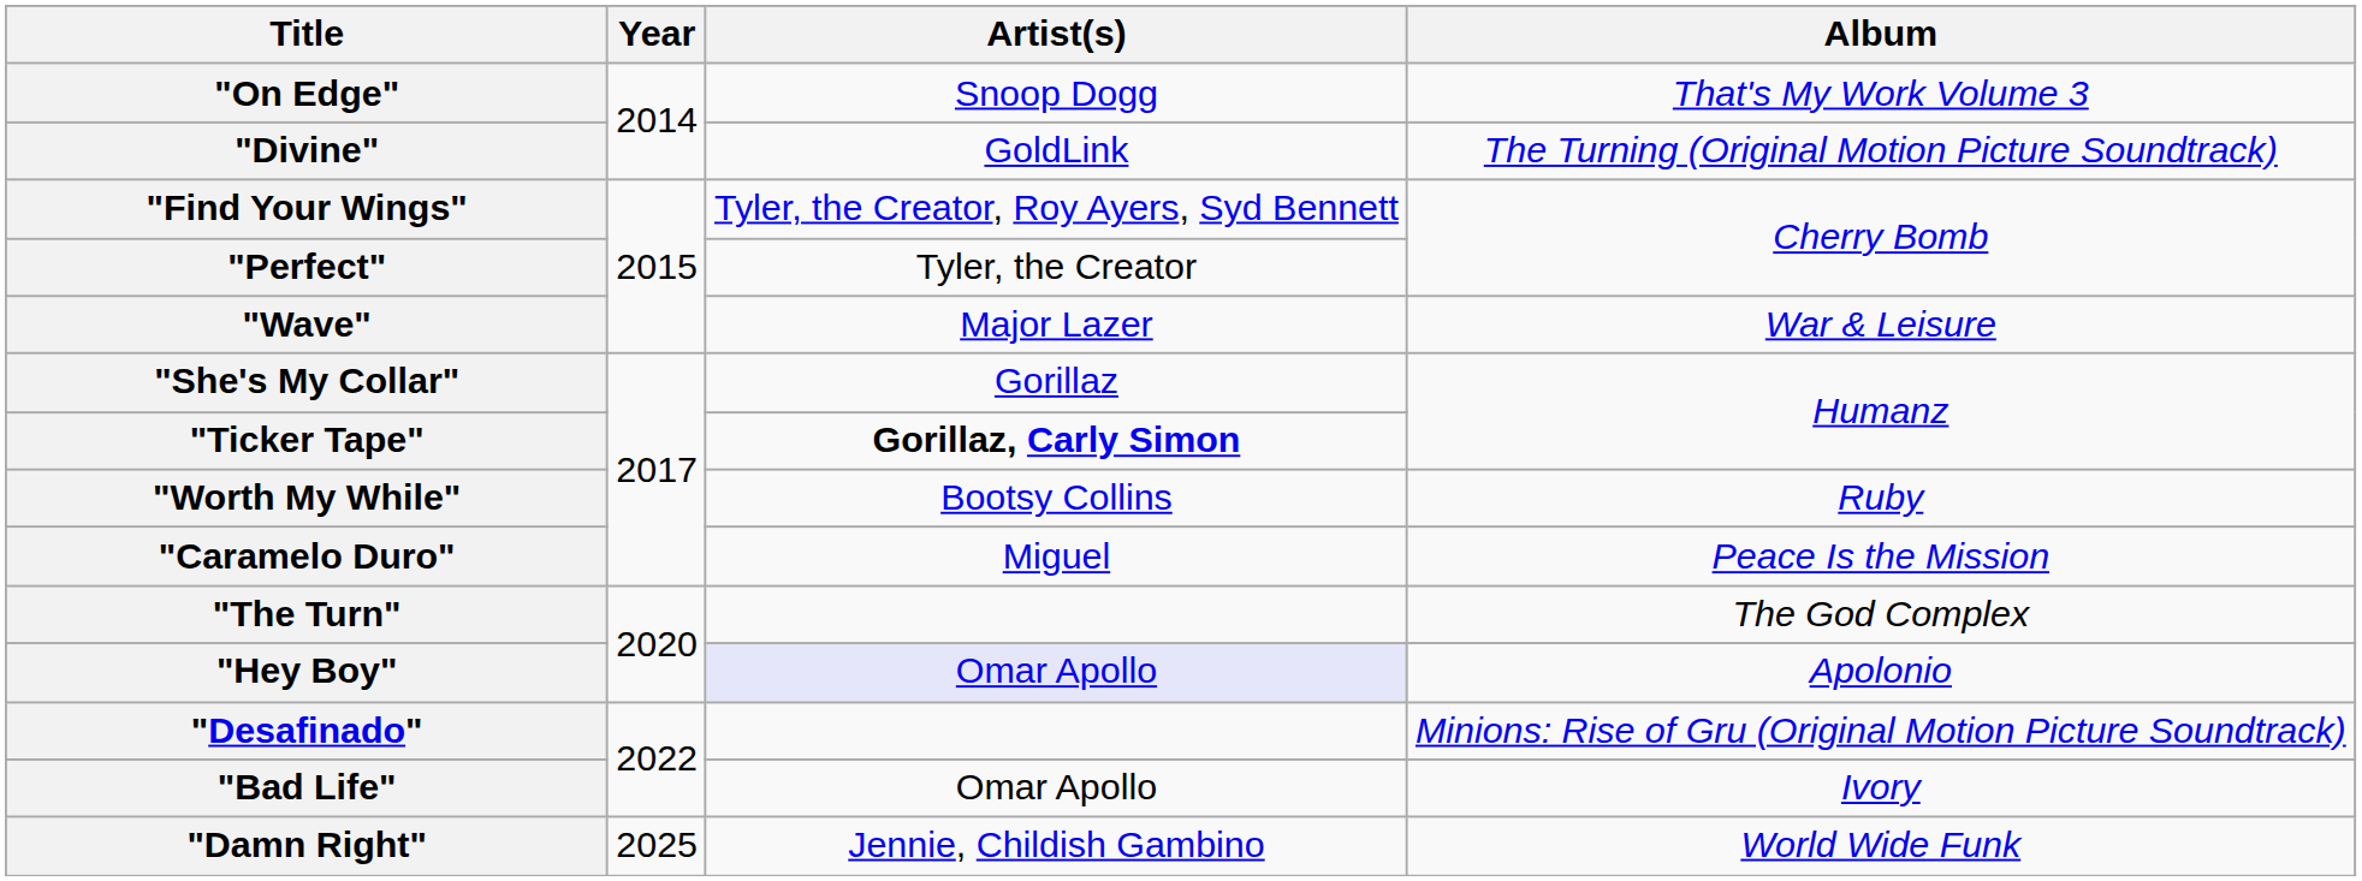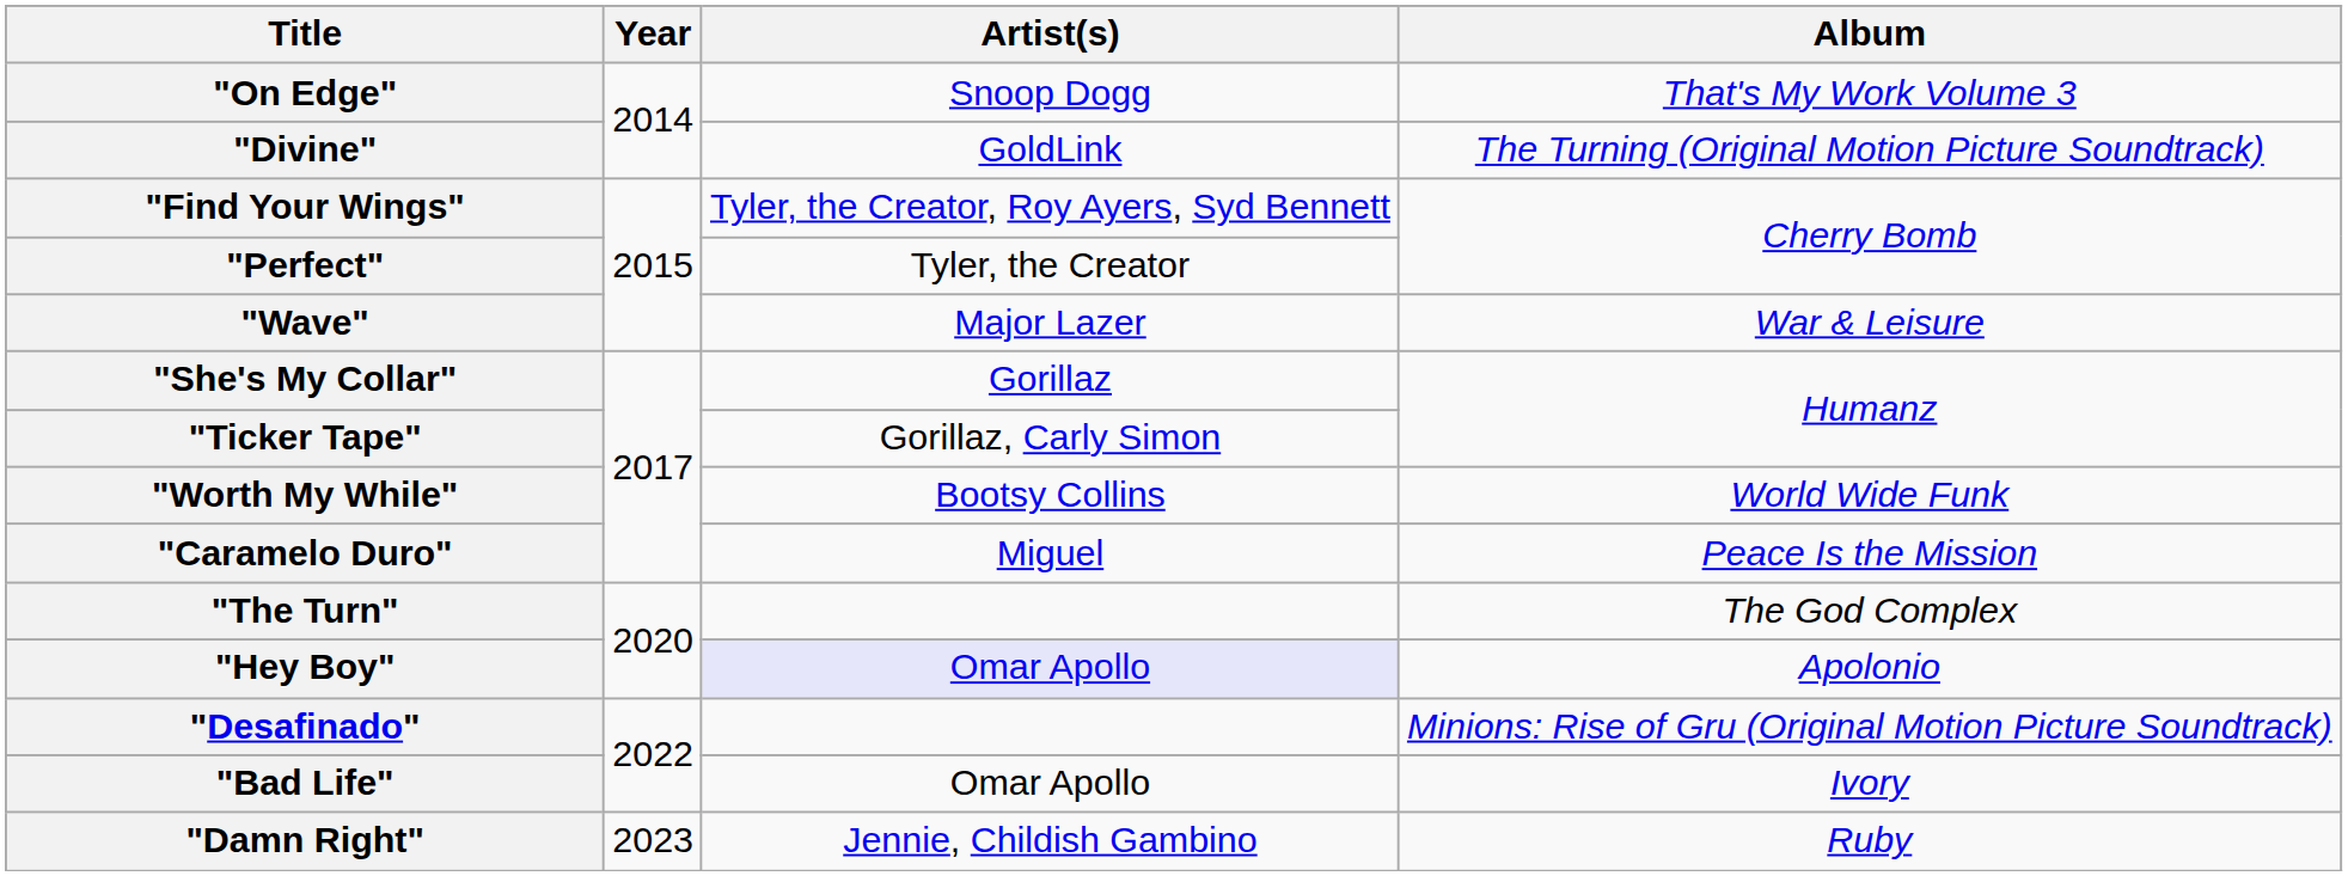 <table class="wikitable plainrowheaders" style="text-align:center;">
 <tr>
 <th scope="col" style="width:16em;">Title</th>
 <th scope="col">Year</th>
 <th scope="col">Artist(s)</th>
 <th scope="col">Album</th>
 </tr>
 <tr>
 <th scope="row">"On Edge"</th>
 <td rowspan="2">2014</td>
 <td><a href='#'>Snoop Dogg</a></td>
 <td><em><a href='#'>That's My Work Volume 3</a></em></td>
 </tr>
 <tr>
 <th scope="row">"Divine"</th>
 <td><a href='#'>GoldLink</a></td>
 <td><em><a href='#'>The Turning (Original Motion Picture Soundtrack)</a></em></td>
 </tr>
 <tr>
 <th scope="row">"Find Your Wings"</th>
 <td rowspan="3">2015</td>
 <td><a href='#'>Tyler, the Creator</a>, <a href='#'>Roy Ayers</a>, <a href='#'>Syd Bennett</a></td>
 <td rowspan="2"><em><a href='#'>Cherry Bomb</a></em></td>
 </tr>
 <tr>
 <th scope="row">"Perfect"</th>
 <td>Tyler, the Creator</td>
 </tr>
 <tr>
 <th scope="row">"Wave"</th>
 <td><a href='#'>Major Lazer</a></td>
 <td><em><a href='#'>War & Leisure</a></em></td>
 </tr>
 <tr>
 <th scope="row">"She's My Collar"</th>
 <td rowspan="4">2017</td>
 <td><a href='#'>Gorillaz</a></td>
 <td rowspan="2"><em><a href='#'>Humanz</a></em></td>
 </tr>
 <tr>
 <th scope="row">"Ticker Tape"</th>
-<td><strong>Gorillaz, <a href='#'>Carly Simon</a></strong></td>
+<td>Gorillaz, <a href='#'>Carly Simon</a></td>
 </tr>
 <tr>
 <th scope="row">"Worth My While"</th>
 <td><a href='#'>Bootsy Collins</a></td>
-<td><em><a href='#'>Ruby</a></em></td>
+<td><em><a href='#'>World Wide Funk</a></em></td>
 </tr>
 <tr>
 <th scope="row">"Caramelo Duro"</th>
 <td><a href='#'>Miguel</a></td>
 <td><em><a href='#'>Peace Is the Mission</a></em></td>
 </tr>
 <tr>
 <th scope="row">"The Turn"</th>
 <td rowspan="2">2020</td>
 <td></td>
 <td><em>The God Complex</em></td>
 </tr>
 <tr>
 <th scope="row">"Hey Boy"</th>
 <td style="background: lavender;"><a href='#'>Omar Apollo</a></td>
 <td><em><a href='#'>Apolonio</a></em></td>
 </tr>
 <tr>
 <th scope="row">"<a href='#'>Desafinado</a>"</th>
 <td rowspan="2">2022</td>
 <td></td>
 <td><em><a href='#'>Minions: Rise of Gru (Original Motion Picture Soundtrack)</a></em></td>
 </tr>
 <tr>
 <th scope="row">"Bad Life"</th>
 <td>Omar Apollo</td>
 <td><em><a href='#'>Ivory</a></em></td>
 </tr>
 <tr>
 <th scope="row">"Damn Right"</th>
-<td>2025</td>
+<td>2023</td>
 <td><a href='#'>Jennie</a>, <a href='#'>Childish Gambino</a></td>
-<td><em><a href='#'>World Wide Funk</a></em></td>
+<td><em><a href='#'>Ruby</a></em></td>
 </tr>
 <tr>
 </tr>
 </table>
